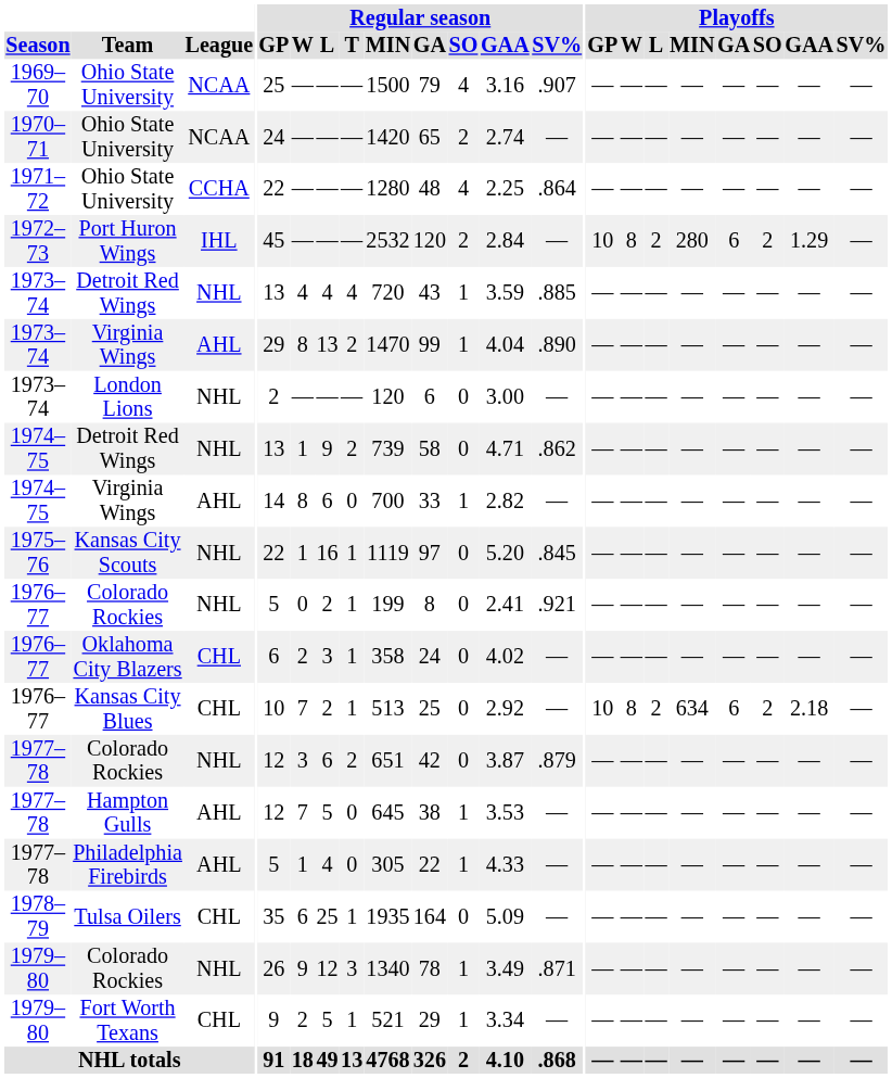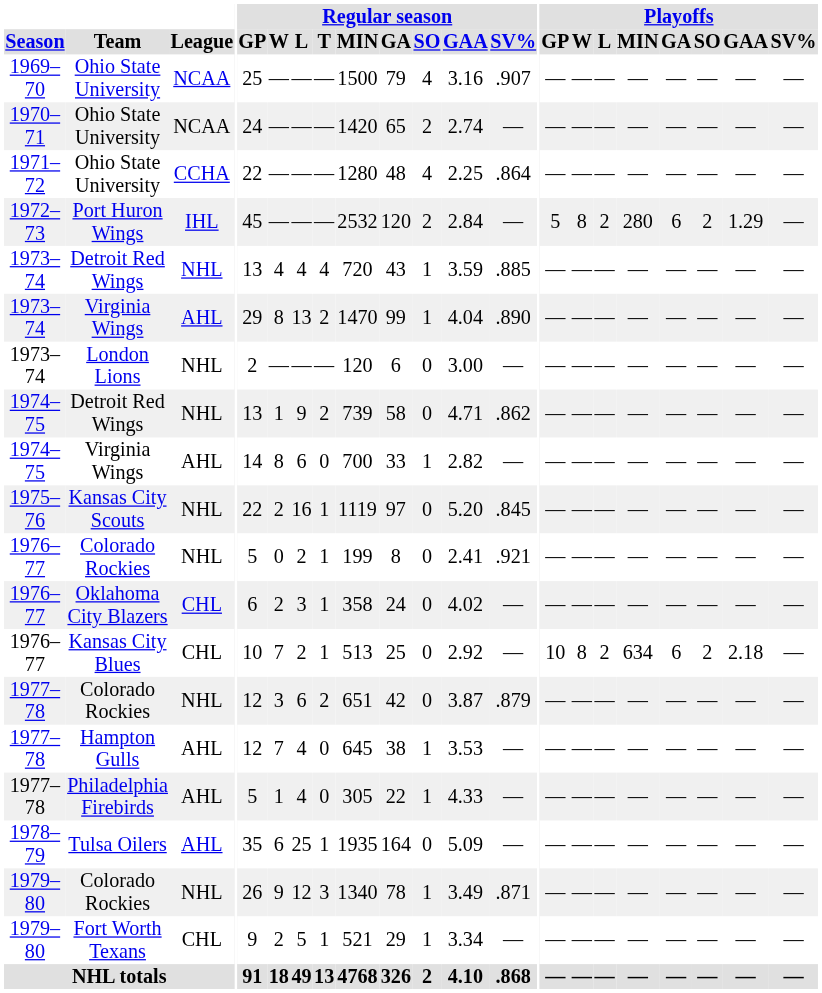 <table border="0" cellpadding="1" cellspacing="0" style="width:75%; text-align:center;">
 <tr bgcolor="#e0e0e0">
 <th colspan="3" bgcolor="#ffffff"></th>
 <th rowspan="99" bgcolor="#ffffff"></th>
 <th colspan="9" bgcolor="#e0e0e0"><a href='#'>Regular season</a></th>
 <th rowspan="99" bgcolor="#ffffff"></th>
 <th colspan="8" bgcolor="#e0e0e0"><a href='#'>Playoffs</a></th>
 </tr>
 <tr bgcolor="#e0e0e0">
 <th><a href='#'>Season</a></th>
 <th>Team</th>
 <th>League</th>
 <th>GP</th>
 <th>W</th>
 <th>L</th>
 <th>T</th>
 <th>MIN</th>
 <th>GA</th>
 <th><a href='#'>SO</a></th>
 <th><a href='#'>GAA</a></th>
 <th><a href='#'>SV%</a></th>
 <th>GP</th>
 <th>W</th>
 <th>L</th>
 <th>MIN</th>
 <th>GA</th>
 <th>SO</th>
 <th>GAA</th>
 <th>SV%</th>
 </tr>
 <tr>
 <td><a href='#'>1969–70</a></td>
 <td><a href='#'>Ohio State University</a></td>
 <td><a href='#'>NCAA</a></td>
 <td>25</td>
 <td>—</td>
 <td>—</td>
 <td>—</td>
 <td>1500</td>
 <td>79</td>
 <td>4</td>
 <td>3.16</td>
 <td>.907</td>
 <td>—</td>
 <td>—</td>
 <td>—</td>
 <td>—</td>
 <td>—</td>
 <td>—</td>
 <td>—</td>
 <td>—</td>
 </tr>
 <tr bgcolor="#f0f0f0">
 <td><a href='#'>1970–71</a></td>
 <td>Ohio State University</td>
 <td>NCAA</td>
 <td>24</td>
 <td>—</td>
 <td>—</td>
 <td>—</td>
 <td>1420</td>
 <td>65</td>
 <td>2</td>
 <td>2.74</td>
 <td>—</td>
 <td>—</td>
 <td>—</td>
 <td>—</td>
 <td>—</td>
 <td>—</td>
 <td>—</td>
 <td>—</td>
 <td>—</td>
 </tr>
 <tr>
 <td><a href='#'>1971–72</a></td>
 <td>Ohio State University</td>
 <td><a href='#'>CCHA</a></td>
 <td>22</td>
 <td>—</td>
 <td>—</td>
 <td>—</td>
 <td>1280</td>
 <td>48</td>
 <td>4 </td>
 <td>2.25</td>
 <td>.864</td>
 <td>—</td>
 <td>—</td>
 <td>—</td>
 <td>—</td>
 <td>—</td>
 <td>—</td>
 <td>—</td>
 <td>—</td>
 </tr>
 <tr bgcolor="#f0f0f0">
 <td><a href='#'>1972–73</a></td>
 <td><a href='#'>Port Huron Wings</a></td>
 <td><a href='#'>IHL</a></td>
 <td>45</td>
 <td>—</td>
 <td>—</td>
 <td>—</td>
 <td>2532</td>
 <td>120</td>
 <td>2</td>
 <td>2.84</td>
 <td>—</td>
-<td>10</td>
+<td>5</td>
 <td>8</td>
 <td>2</td>
 <td>280</td>
 <td>6</td>
 <td>2</td>
 <td>1.29</td>
 <td>—</td>
 </tr>
 <tr>
 <td><a href='#'>1973–74</a></td>
 <td><a href='#'>Detroit Red Wings</a></td>
 <td><a href='#'>NHL</a></td>
 <td>13</td>
 <td>4</td>
 <td>4</td>
 <td>4</td>
 <td>720</td>
 <td>43</td>
 <td>1</td>
 <td>3.59</td>
 <td>.885</td>
 <td>—</td>
 <td>—</td>
 <td>—</td>
 <td>—</td>
 <td>—</td>
 <td>—</td>
 <td>—</td>
 <td>—</td>
 </tr>
 <tr bgcolor="#f0f0f0">
 <td><a href='#'>1973–74</a></td>
 <td><a href='#'>Virginia Wings</a></td>
 <td><a href='#'>AHL</a></td>
 <td>29</td>
 <td>8</td>
 <td>13</td>
 <td>2</td>
 <td>1470</td>
 <td>99</td>
 <td>1</td>
 <td>4.04</td>
 <td>.890</td>
 <td>—</td>
 <td>—</td>
 <td>—</td>
 <td>—</td>
 <td>—</td>
 <td>—</td>
 <td>—</td>
 <td>—</td>
 </tr>
 <tr>
 <td>1973–74</td>
 <td><a href='#'>London Lions</a></td>
 <td>NHL</td>
 <td>2</td>
 <td>—</td>
 <td>—</td>
 <td>—</td>
 <td>120</td>
 <td>6</td>
 <td>0</td>
 <td>3.00</td>
 <td>—</td>
 <td>—</td>
 <td>—</td>
 <td>—</td>
 <td>—</td>
 <td>—</td>
 <td>—</td>
 <td>—</td>
 <td>—</td>
 </tr>
 <tr bgcolor="#f0f0f0">
 <td><a href='#'>1974–75</a></td>
 <td>Detroit Red Wings</td>
 <td>NHL</td>
 <td>13</td>
 <td>1</td>
 <td>9</td>
 <td>2</td>
 <td>739</td>
 <td>58</td>
 <td>0</td>
 <td>4.71</td>
 <td>.862</td>
 <td>—</td>
 <td>—</td>
 <td>—</td>
 <td>—</td>
 <td>—</td>
 <td>—</td>
 <td>—</td>
 <td>—</td>
 </tr>
 <tr>
 <td><a href='#'>1974–75</a></td>
 <td>Virginia Wings</td>
 <td>AHL</td>
 <td>14</td>
 <td>8</td>
 <td>6</td>
 <td>0</td>
 <td>700</td>
 <td>33</td>
 <td>1</td>
 <td>2.82</td>
 <td>—</td>
 <td>—</td>
 <td>—</td>
 <td>—</td>
 <td>—</td>
 <td>—</td>
 <td>—</td>
 <td>—</td>
 <td>—</td>
 </tr>
 <tr bgcolor="#f0f0f0">
 <td><a href='#'>1975–76</a></td>
 <td><a href='#'>Kansas City Scouts</a></td>
 <td>NHL</td>
 <td>22</td>
-<td>1</td>
+<td>2</td>
 <td>16</td>
 <td>1</td>
 <td>1119</td>
 <td>97</td>
 <td>0</td>
 <td>5.20</td>
 <td>.845</td>
 <td>—</td>
 <td>—</td>
 <td>—</td>
 <td>—</td>
 <td>—</td>
 <td>—</td>
 <td>—</td>
 <td>—</td>
 </tr>
 <tr>
 <td><a href='#'>1976–77</a></td>
 <td><a href='#'>Colorado Rockies</a></td>
 <td>NHL</td>
 <td>5</td>
 <td>0</td>
 <td>2</td>
 <td>1</td>
 <td>199</td>
 <td>8</td>
 <td>0</td>
 <td>2.41</td>
 <td>.921</td>
 <td>—</td>
 <td>—</td>
 <td>—</td>
 <td>—</td>
 <td>—</td>
 <td>—</td>
 <td>—</td>
 <td>—</td>
 </tr>
 <tr bgcolor="#f0f0f0">
 <td><a href='#'>1976–77</a></td>
 <td><a href='#'>Oklahoma City Blazers</a></td>
 <td><a href='#'>CHL</a></td>
 <td>6</td>
 <td>2</td>
 <td>3</td>
 <td>1</td>
 <td>358</td>
 <td>24</td>
 <td>0</td>
 <td>4.02</td>
 <td>—</td>
 <td>—</td>
 <td>—</td>
 <td>—</td>
 <td>—</td>
 <td>—</td>
 <td>—</td>
 <td>—</td>
 <td>—</td>
 </tr>
 <tr>
 <td>1976–77</td>
 <td><a href='#'>Kansas City Blues</a></td>
 <td>CHL</td>
 <td>10</td>
 <td>7</td>
 <td>2</td>
 <td>1</td>
 <td>513</td>
 <td>25</td>
 <td>0</td>
 <td>2.92</td>
 <td>—</td>
 <td>10</td>
 <td>8</td>
 <td>2</td>
 <td>634</td>
 <td>6</td>
 <td>2</td>
 <td>2.18</td>
 <td>—</td>
 </tr>
 <tr bgcolor="#f0f0f0">
 <td><a href='#'>1977–78</a></td>
 <td>Colorado Rockies</td>
 <td>NHL</td>
 <td>12</td>
 <td>3</td>
 <td>6</td>
 <td>2</td>
 <td>651</td>
 <td>42</td>
 <td>0</td>
 <td>3.87</td>
 <td>.879</td>
 <td>—</td>
 <td>—</td>
 <td>—</td>
 <td>—</td>
 <td>—</td>
 <td>—</td>
 <td>—</td>
 <td>—</td>
 </tr>
 <tr>
 <td><a href='#'>1977–78</a></td>
 <td><a href='#'>Hampton Gulls</a></td>
 <td>AHL</td>
 <td>12</td>
 <td>7</td>
-<td>5</td>
+<td>4</td>
 <td>0</td>
 <td>645</td>
 <td>38</td>
 <td>1</td>
 <td>3.53</td>
 <td>—</td>
 <td>—</td>
 <td>—</td>
 <td>—</td>
 <td>—</td>
 <td>—</td>
 <td>—</td>
 <td>—</td>
 <td>—</td>
 </tr>
 <tr bgcolor="#f0f0f0">
 <td>1977–78</td>
 <td><a href='#'>Philadelphia Firebirds</a></td>
 <td>AHL</td>
 <td>5</td>
 <td>1</td>
 <td>4</td>
 <td>0</td>
 <td>305</td>
 <td>22</td>
 <td>1</td>
 <td>4.33</td>
 <td>—</td>
 <td>—</td>
 <td>—</td>
 <td>—</td>
 <td>—</td>
 <td>—</td>
 <td>—</td>
 <td>—</td>
 <td>—</td>
 </tr>
 <tr>
 <td><a href='#'>1978–79</a></td>
 <td><a href='#'>Tulsa Oilers</a></td>
-<td>CHL</td>
+<td><a href='#'>AHL</a></td>
 <td>35</td>
 <td>6</td>
 <td>25</td>
 <td>1</td>
 <td>1935</td>
 <td>164</td>
 <td>0</td>
 <td>5.09</td>
 <td>—</td>
 <td>—</td>
 <td>—</td>
 <td>—</td>
 <td>—</td>
 <td>—</td>
 <td>—</td>
 <td>—</td>
 <td>—</td>
 </tr>
 <tr bgcolor="#f0f0f0">
 <td><a href='#'>1979–80</a></td>
 <td>Colorado Rockies</td>
 <td>NHL</td>
 <td>26</td>
 <td>9</td>
 <td>12</td>
 <td>3</td>
 <td>1340</td>
 <td>78</td>
 <td>1</td>
 <td>3.49</td>
 <td>.871</td>
 <td>—</td>
 <td>—</td>
 <td>—</td>
 <td>—</td>
 <td>—</td>
 <td>—</td>
 <td>—</td>
 <td>—</td>
 </tr>
 <tr>
 <td><a href='#'>1979–80</a></td>
 <td><a href='#'>Fort Worth Texans</a></td>
 <td>CHL</td>
 <td>9</td>
 <td>2</td>
 <td>5</td>
 <td>1</td>
 <td>521</td>
 <td>29</td>
 <td>1</td>
 <td>3.34</td>
 <td>—</td>
 <td>—</td>
 <td>—</td>
 <td>—</td>
 <td>—</td>
 <td>—</td>
 <td>—</td>
 <td>—</td>
 <td>—</td>
 </tr>
 <tr bgcolor="#e0e0e0">
 <th colspan=3>NHL totals</th>
 <th>91</th>
 <th>18</th>
 <th>49</th>
 <th>13</th>
 <th>4768</th>
 <th>326</th>
 <th>2</th>
 <th>4.10</th>
 <th>.868</th>
 <th>—</th>
 <th>—</th>
 <th>—</th>
 <th>—</th>
 <th>—</th>
 <th>—</th>
 <th>—</th>
 <th>—</th>
 </tr>
 </table>
